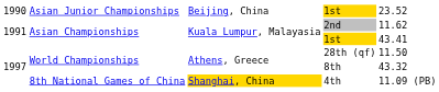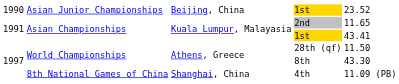 <table>
 <tr>
 <td>1990</td>
 <td><a href='#'>Asian Junior Championships</a></td>
 <td><a href='#'>Beijing</a>, China</td>
 <td bgcolor="gold">1st</td>
 <td>23.52</td>
 </tr>
 <tr>
 <td rowspan=2>1991</td>
 <td rowspan=2><a href='#'>Asian Championships</a></td>
 <td rowspan=2><a href='#'>Kuala Lumpur</a>, Malayasia</td>
 <td bgcolor="silver">2nd</td>
-<td>11.62</td>
+<td>11.65</td>
 </tr>
 <tr>
 <td bgcolor="gold">1st</td>
 <td>43.41</td>
 </tr>
 <tr>
 <td rowspan="3">1997</td>
 <td rowspan="2"><a href='#'>World Championships</a></td>
 <td rowspan="2"><a href='#'>Athens</a>, Greece</td>
 <td>28th (qf)</td>
 <td>11.50</td>
 </tr>
 <tr>
 <td>8th</td>
-<td>43.32</td>
+<td>43.30</td>
 </tr>
 <tr>
 <td><a href='#'>8th National Games of China</a></td>
-<td style="background: gold;"><a href='#'>Shanghai</a>, China</td>
+<td><a href='#'>Shanghai</a>, China</td>
 <td>4th</td>
 <td>11.09 (PB)</td>
 </tr>
 </table>
